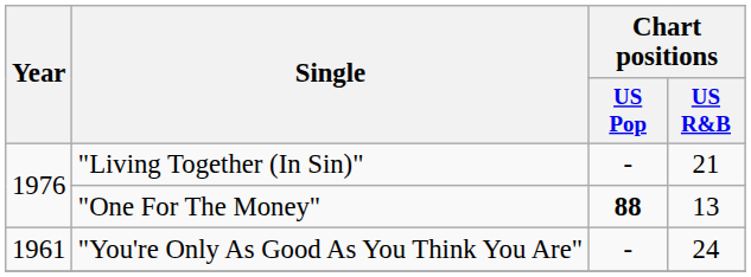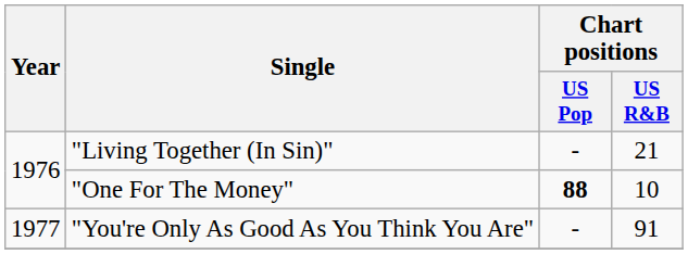 <table class="wikitable" style="text-align:center;">
 <tr>
 <th rowspan="2">Year</th>
 <th rowspan="2">Single</th>
 <th colspan="2">Chart positions</th>
 </tr>
 <tr style="font-size:smaller;">
 <th width="40"><a href='#'>US<br>Pop</a></th>
 <th width="40"><a href='#'>US<br>R&B</a></th>
 </tr>
 <tr>
 <td rowspan="2">1976</td>
 <td align="left">"Living Together (In Sin)"</td>
 <td>-</td>
 <td>21</td>
 </tr>
 <tr>
 <td align="left">"One For The Money"</td>
 <td><strong>88</strong></td>
-<td>13</td>
+<td>10</td>
 </tr>
 <tr>
-<td rowspan="1">1961</td>
+<td rowspan="1">1977</td>
 <td align="left">"You're Only As Good As You Think You Are"</td>
 <td>-</td>
-<td>24</td>
+<td>91</td>
 </tr>
 <tr>
 </tr>
 </table>
